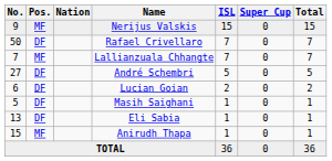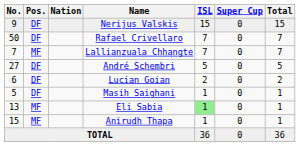 <table class="wikitable sortable" style="font-size: 95%; text-align: center;">
 <tr>
 <th>No.</th>
 <th>Pos.</th>
 <th>Nation</th>
 <th>Name</th>
 <th><a href='#'>ISL</a></th>
 <th><a href='#'>Super Cup</a></th>
 <th>Total</th>
 </tr>
 <tr bgcolor="#efefef">
 <td>9</td>
-<td><a href='#'>MF</a></td>
+<td><a href='#'>DF</a></td>
 <td></td>
 <td><a href='#'>Nerijus Valskis</a></td>
 <td>15</td>
 <td>0</td>
 <td>15</td>
 </tr>
 <tr>
 <td>50</td>
 <td><a href='#'>DF</a></td>
 <td></td>
 <td><a href='#'>Rafael Crivellaro</a></td>
 <td>7</td>
 <td>0</td>
 <td>7</td>
 </tr>
 <tr>
 <td>7</td>
 <td><a href='#'>MF</a></td>
 <td></td>
 <td><a href='#'>Lallianzuala Chhangte</a></td>
 <td>7</td>
 <td>0</td>
 <td>7</td>
 </tr>
 <tr>
 <td>27</td>
 <td><a href='#'>DF</a></td>
 <td></td>
 <td><a href='#'>André Schembri</a></td>
 <td>5</td>
 <td>0</td>
 <td>5</td>
 </tr>
 <tr>
 <td>6</td>
 <td><a href='#'>DF</a></td>
 <td></td>
 <td><a href='#'>Lucian Goian</a></td>
 <td>2</td>
 <td>0</td>
 <td>2</td>
 </tr>
 <tr>
 <td>5</td>
 <td><a href='#'>DF</a></td>
 <td></td>
 <td><a href='#'>Masih Saighani</a></td>
 <td>1</td>
 <td>0</td>
 <td>1</td>
 </tr>
 <tr>
 <td>13</td>
-<td><a href='#'>DF</a></td>
+<td><a href='#'>MF</a></td>
 <td></td>
 <td><a href='#'>Eli Sabia</a></td>
-<td>1</td>
+<td style="background: lightgreen;">1</td>
 <td>0</td>
 <td>1</td>
 </tr>
 <tr>
 <td>15</td>
 <td><a href='#'>MF</a></td>
 <td></td>
 <td><a href='#'>Anirudh Thapa</a></td>
 <td>1</td>
 <td>0</td>
 <td>1</td>
 </tr>
 <tr bgcolor="#efefef">
 <td colspan="4"><strong>TOTAL</strong></td>
 <td>36</td>
 <td>0</td>
 <td>36</td>
 </tr>
 </table>
